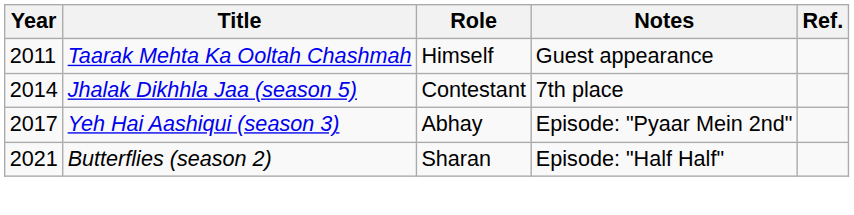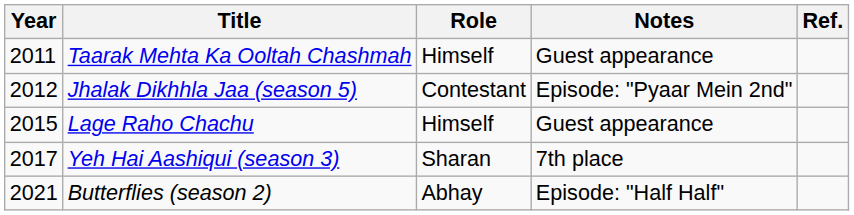 <table class="wikitable sortable">
 <tr>
 <th>Year</th>
 <th>Title</th>
 <th>Role</th>
 <th>Notes</th>
 <th>Ref.</th>
 </tr>
 <tr>
 <td>2011</td>
 <td><em><a href='#'>Taarak Mehta Ka Ooltah Chashmah</a></em></td>
 <td>Himself</td>
 <td>Guest appearance</td>
 <td></td>
 </tr>
 <tr>
-<td>2014</td>
+<td>2012</td>
 <td><em><a href='#'>Jhalak Dikhhla Jaa (season 5)</a></em></td>
 <td>Contestant</td>
-<td>7th place</td>
+<td>Episode: "Pyaar Mein 2nd"</td>
+<td></td>
+</tr>
+<tr>
+<td>2015</td>
+<td><em><a href='#'>Lage Raho Chachu</a></em></td>
+<td>Himself</td>
+<td>Guest appearance</td>
 <td></td>
 </tr>
 <tr>
 <td>2017</td>
 <td><em><a href='#'>Yeh Hai Aashiqui (season 3)</a></em></td>
-<td>Abhay</td>
-<td>Episode: "Pyaar Mein 2nd"</td>
+<td>Sharan</td>
+<td>7th place</td>
 <td></td>
 </tr>
 <tr>
 <td>2021</td>
 <td><em>Butterflies (season 2)</em></td>
-<td>Sharan</td>
+<td>Abhay</td>
 <td>Episode: "Half Half"</td>
 <td></td>
 </tr>
 </table>
